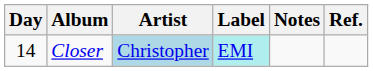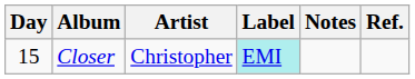 <table class="wikitable">
 <tr>
 <th>Day</th>
 <th>Album</th>
 <th>Artist</th>
 <th>Label</th>
 <th>Notes</th>
 <th>Ref.</th>
 </tr>
 <tr>
-<td rowspan="1" style="text-align:center;">14</td>
+<td rowspan="1" style="text-align:center;">15</td>
 <td><em><a href='#'>Closer</a></em></td>
-<td style="background: lightblue;"><a href='#'>Christopher</a></td>
+<td><a href='#'>Christopher</a></td>
 <td style="background: paleturquoise;"><a href='#'>EMI</a></td>
 <td></td>
 <td style="text-align:center;"></td>
 </tr>
 </table>
